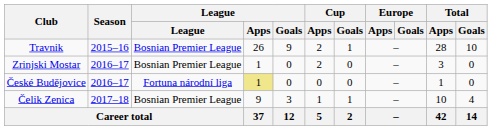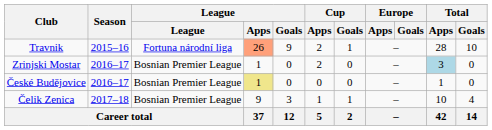 <table class="wikitable" style="text-align:center">
 <tr>
 <th rowspan="2">Club</th>
 <th rowspan="2">Season</th>
 <th colspan="3">League</th>
 <th colspan="2">Cup</th>
 <th colspan="2">Europe</th>
 <th colspan="2">Total</th>
 </tr>
 <tr>
 <th>League</th>
 <th>Apps</th>
 <th>Goals</th>
 <th>Apps</th>
 <th>Goals</th>
 <th>Apps</th>
 <th>Goals</th>
 <th>Apps</th>
 <th>Goals</th>
 </tr>
 <tr>
 <td><a href='#'>Travnik</a></td>
 <td><a href='#'>2015–16</a></td>
-<td><a href='#'>Bosnian Premier League</a></td>
-<td>26</td>
+<td><a href='#'>Fortuna národní liga</a></td>
+<td style="background: lightsalmon;">26</td>
 <td>9</td>
 <td>2</td>
 <td>1</td>
 <td colspan="2">–</td>
 <td>28</td>
 <td>10</td>
 </tr>
 <tr>
 <td><a href='#'>Zrinjski Mostar</a></td>
 <td><a href='#'>2016–17</a></td>
 <td>Bosnian Premier League</td>
 <td>1</td>
 <td>0</td>
 <td>2</td>
 <td>0</td>
 <td colspan="2">–</td>
-<td>3</td>
+<td style="background: lightblue;">3</td>
 <td>0</td>
 </tr>
 <tr>
 <td><a href='#'>České Budějovice</a></td>
 <td><a href='#'>2016–17</a></td>
-<td><a href='#'>Fortuna národní liga</a></td>
+<td>Bosnian Premier League</td>
 <td style="background: khaki;">1</td>
 <td>0</td>
 <td>0</td>
 <td>0</td>
 <td colspan="2">–</td>
 <td>1</td>
 <td>0</td>
 </tr>
 <tr>
 <td><a href='#'>Čelik Zenica</a></td>
 <td><a href='#'>2017–18</a></td>
 <td>Bosnian Premier League</td>
 <td>9</td>
 <td>3</td>
 <td>1</td>
 <td>1</td>
 <td colspan="2">–</td>
 <td>10</td>
 <td>4</td>
 </tr>
 <tr>
 <th colspan="3">Career total</th>
 <th>37</th>
 <th>12</th>
 <th>5</th>
 <th>2</th>
 <th colspan="2">–</th>
 <th>42</th>
 <th>14</th>
 </tr>
 </table>
